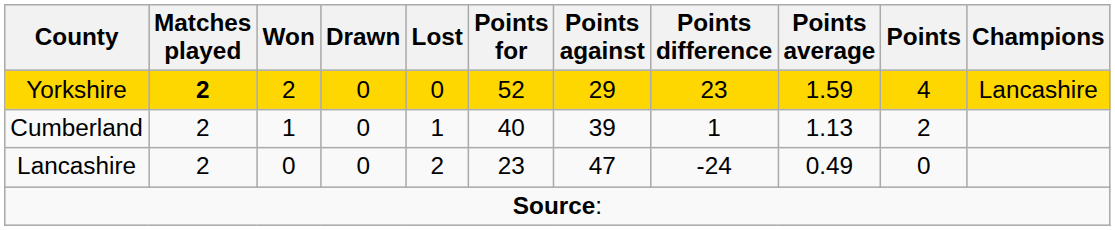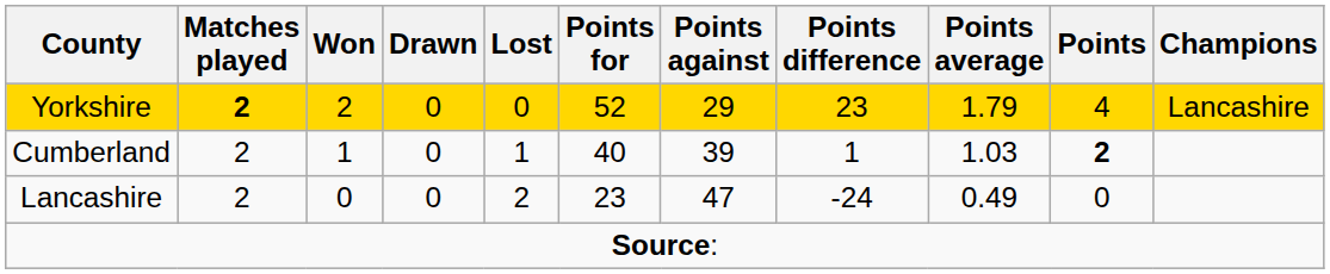 <table class="wikitable plainrowheaders" style="text-align: center; width: 60%">
 <tr>
 <th scope="col" style="width: 5%;">County</th>
 <th scope="col" style="width: 5%;">Matches played</th>
 <th scope="col" style="width: 5%;">Won</th>
 <th scope="col" style="width: 5%;">Drawn</th>
 <th scope="col" style="width: 5%;">Lost</th>
 <th scope="col" style="width: 5%;">Points for</th>
 <th scope="col" style="width: 5%;">Points against</th>
 <th scope="col" style="width: 5%;">Points difference</th>
 <th scope="col" style="width: 5%;">Points average</th>
 <th scope="col" style="width: 5%;">Points</th>
 <th scope="col" style="width: 15%;">Champions</th>
 </tr>
 <tr style="background: gold;">
 <td>Yorkshire</td>
 <td><strong>2</strong></td>
 <td>2</td>
 <td>0</td>
 <td>0</td>
 <td>52</td>
 <td>29</td>
 <td>23</td>
-<td>1.59</td>
+<td>1.79</td>
 <td>4</td>
 <td>Lancashire</td>
 </tr>
 <tr>
 <td>Cumberland</td>
 <td>2</td>
 <td>1</td>
 <td>0</td>
 <td>1</td>
 <td>40</td>
 <td>39</td>
 <td>1</td>
-<td>1.13</td>
-<td>2</td>
+<td>1.03</td>
+<td><strong>2</strong></td>
 <td></td>
 </tr>
 <tr>
 <td>Lancashire</td>
 <td>2</td>
 <td>0</td>
 <td>0</td>
 <td>2</td>
 <td>23</td>
 <td>47</td>
 <td>-24</td>
 <td>0.49</td>
 <td>0</td>
 <td></td>
 </tr>
 <tr>
 <td colspan="11"><strong>Source</strong>:</td>
 </tr>
 </table>
